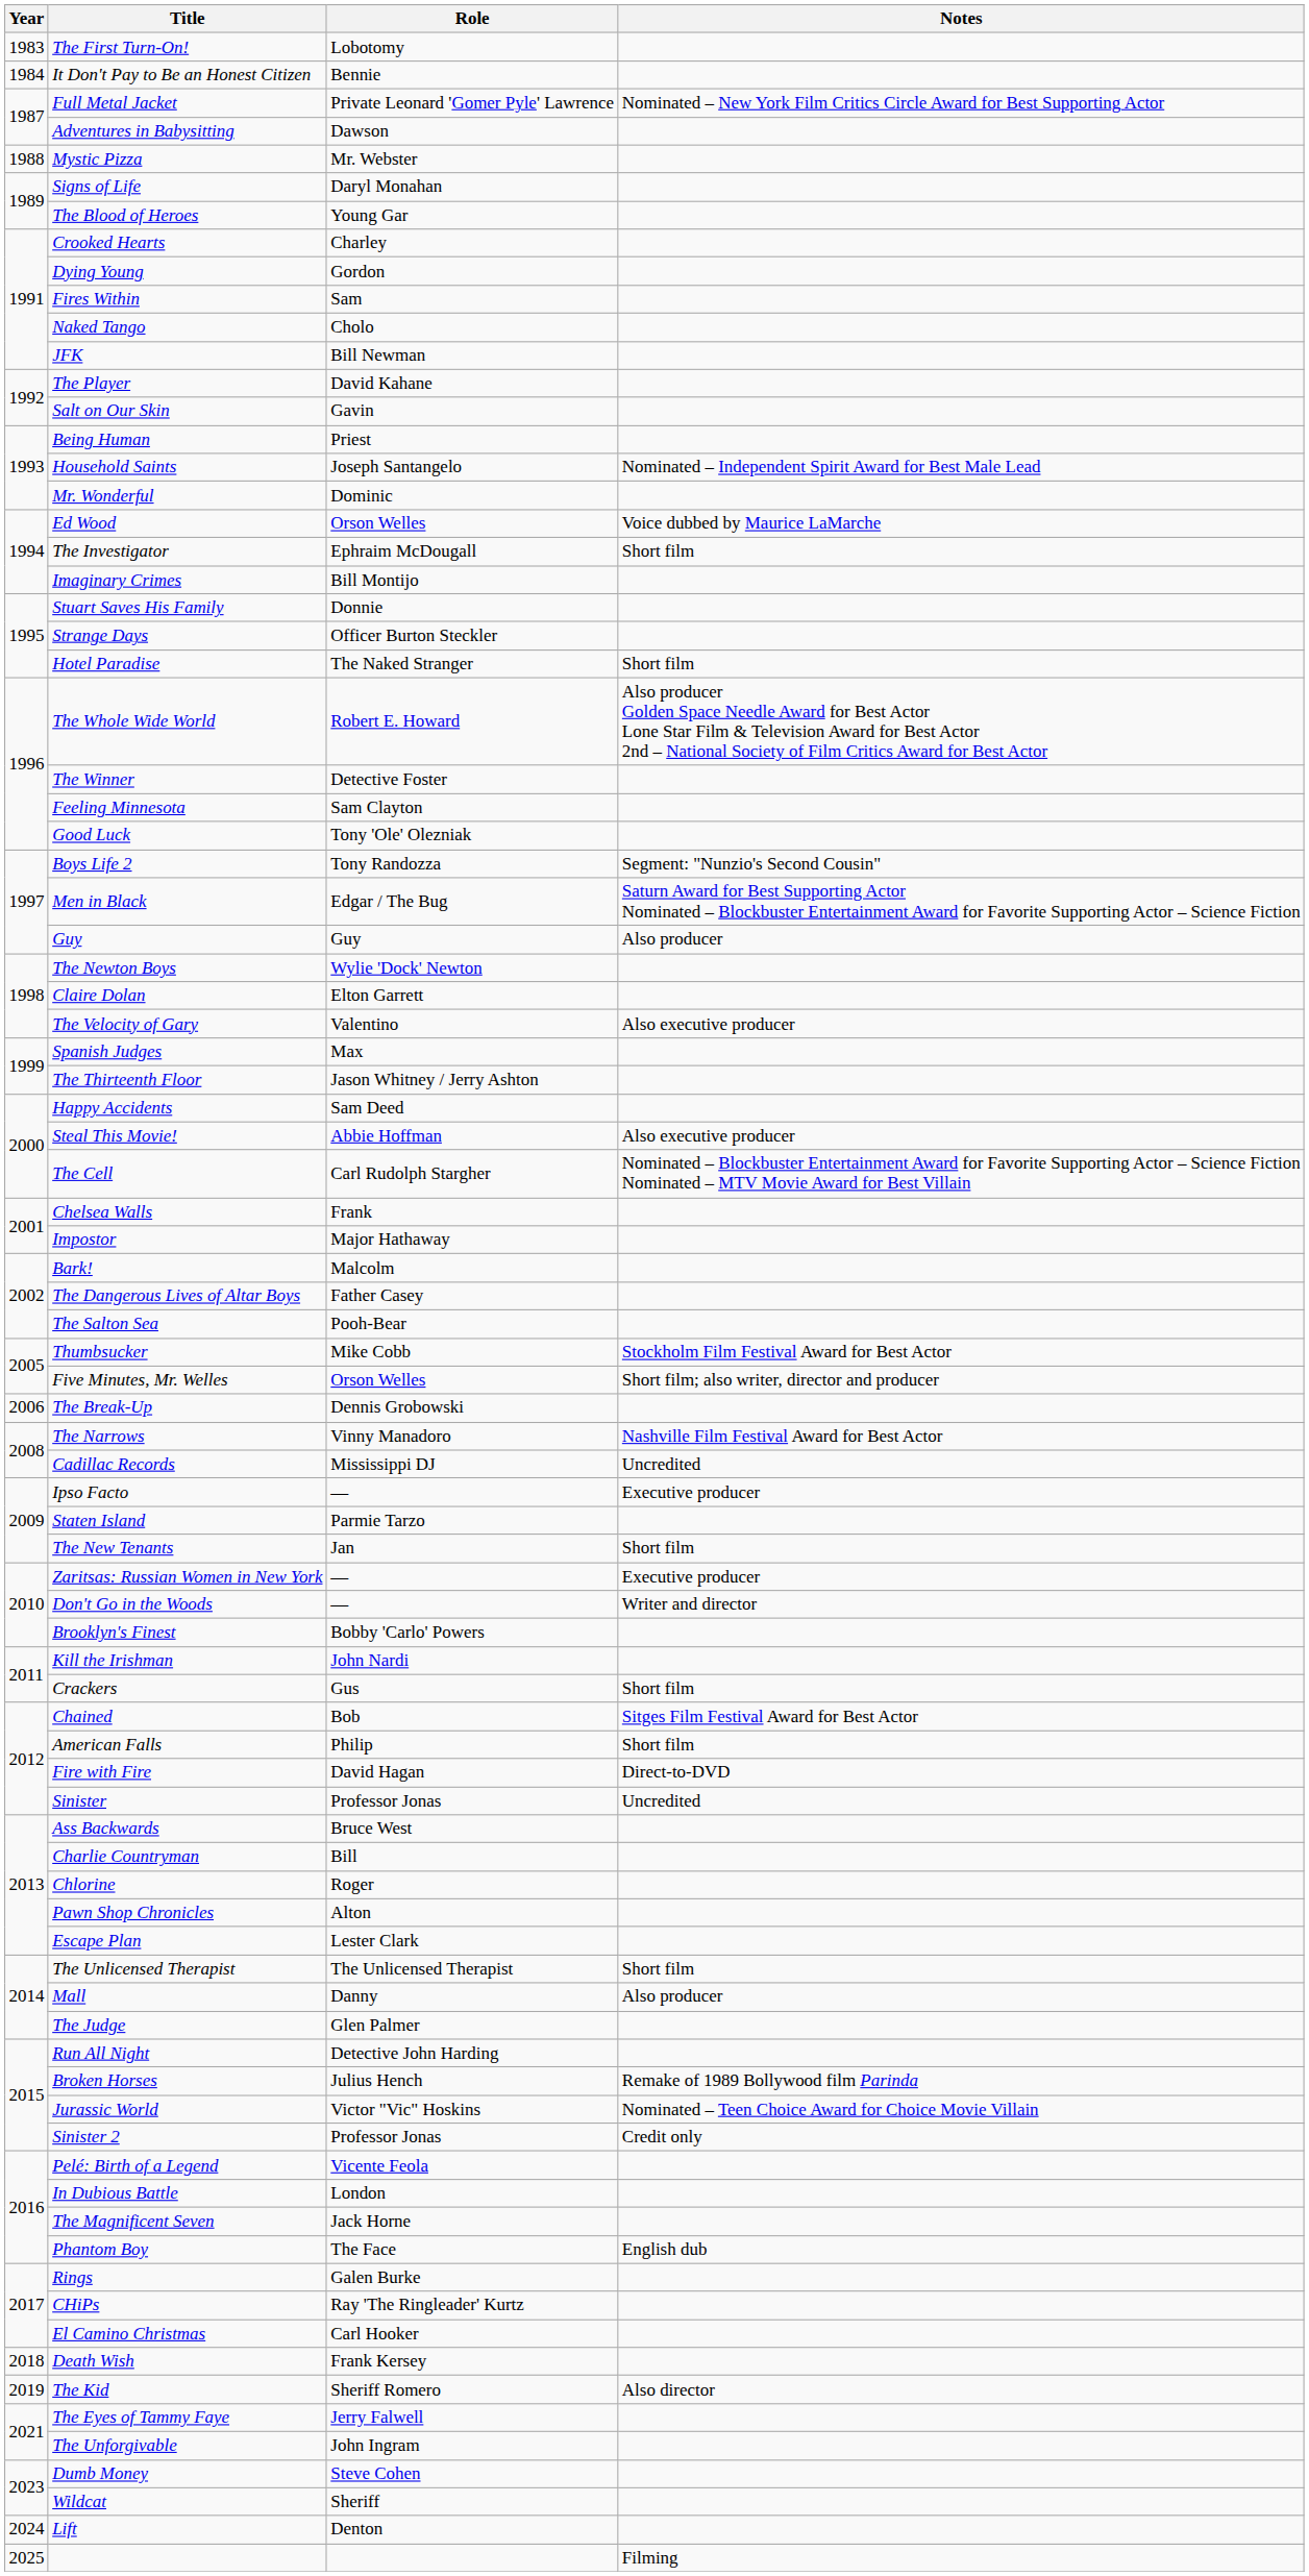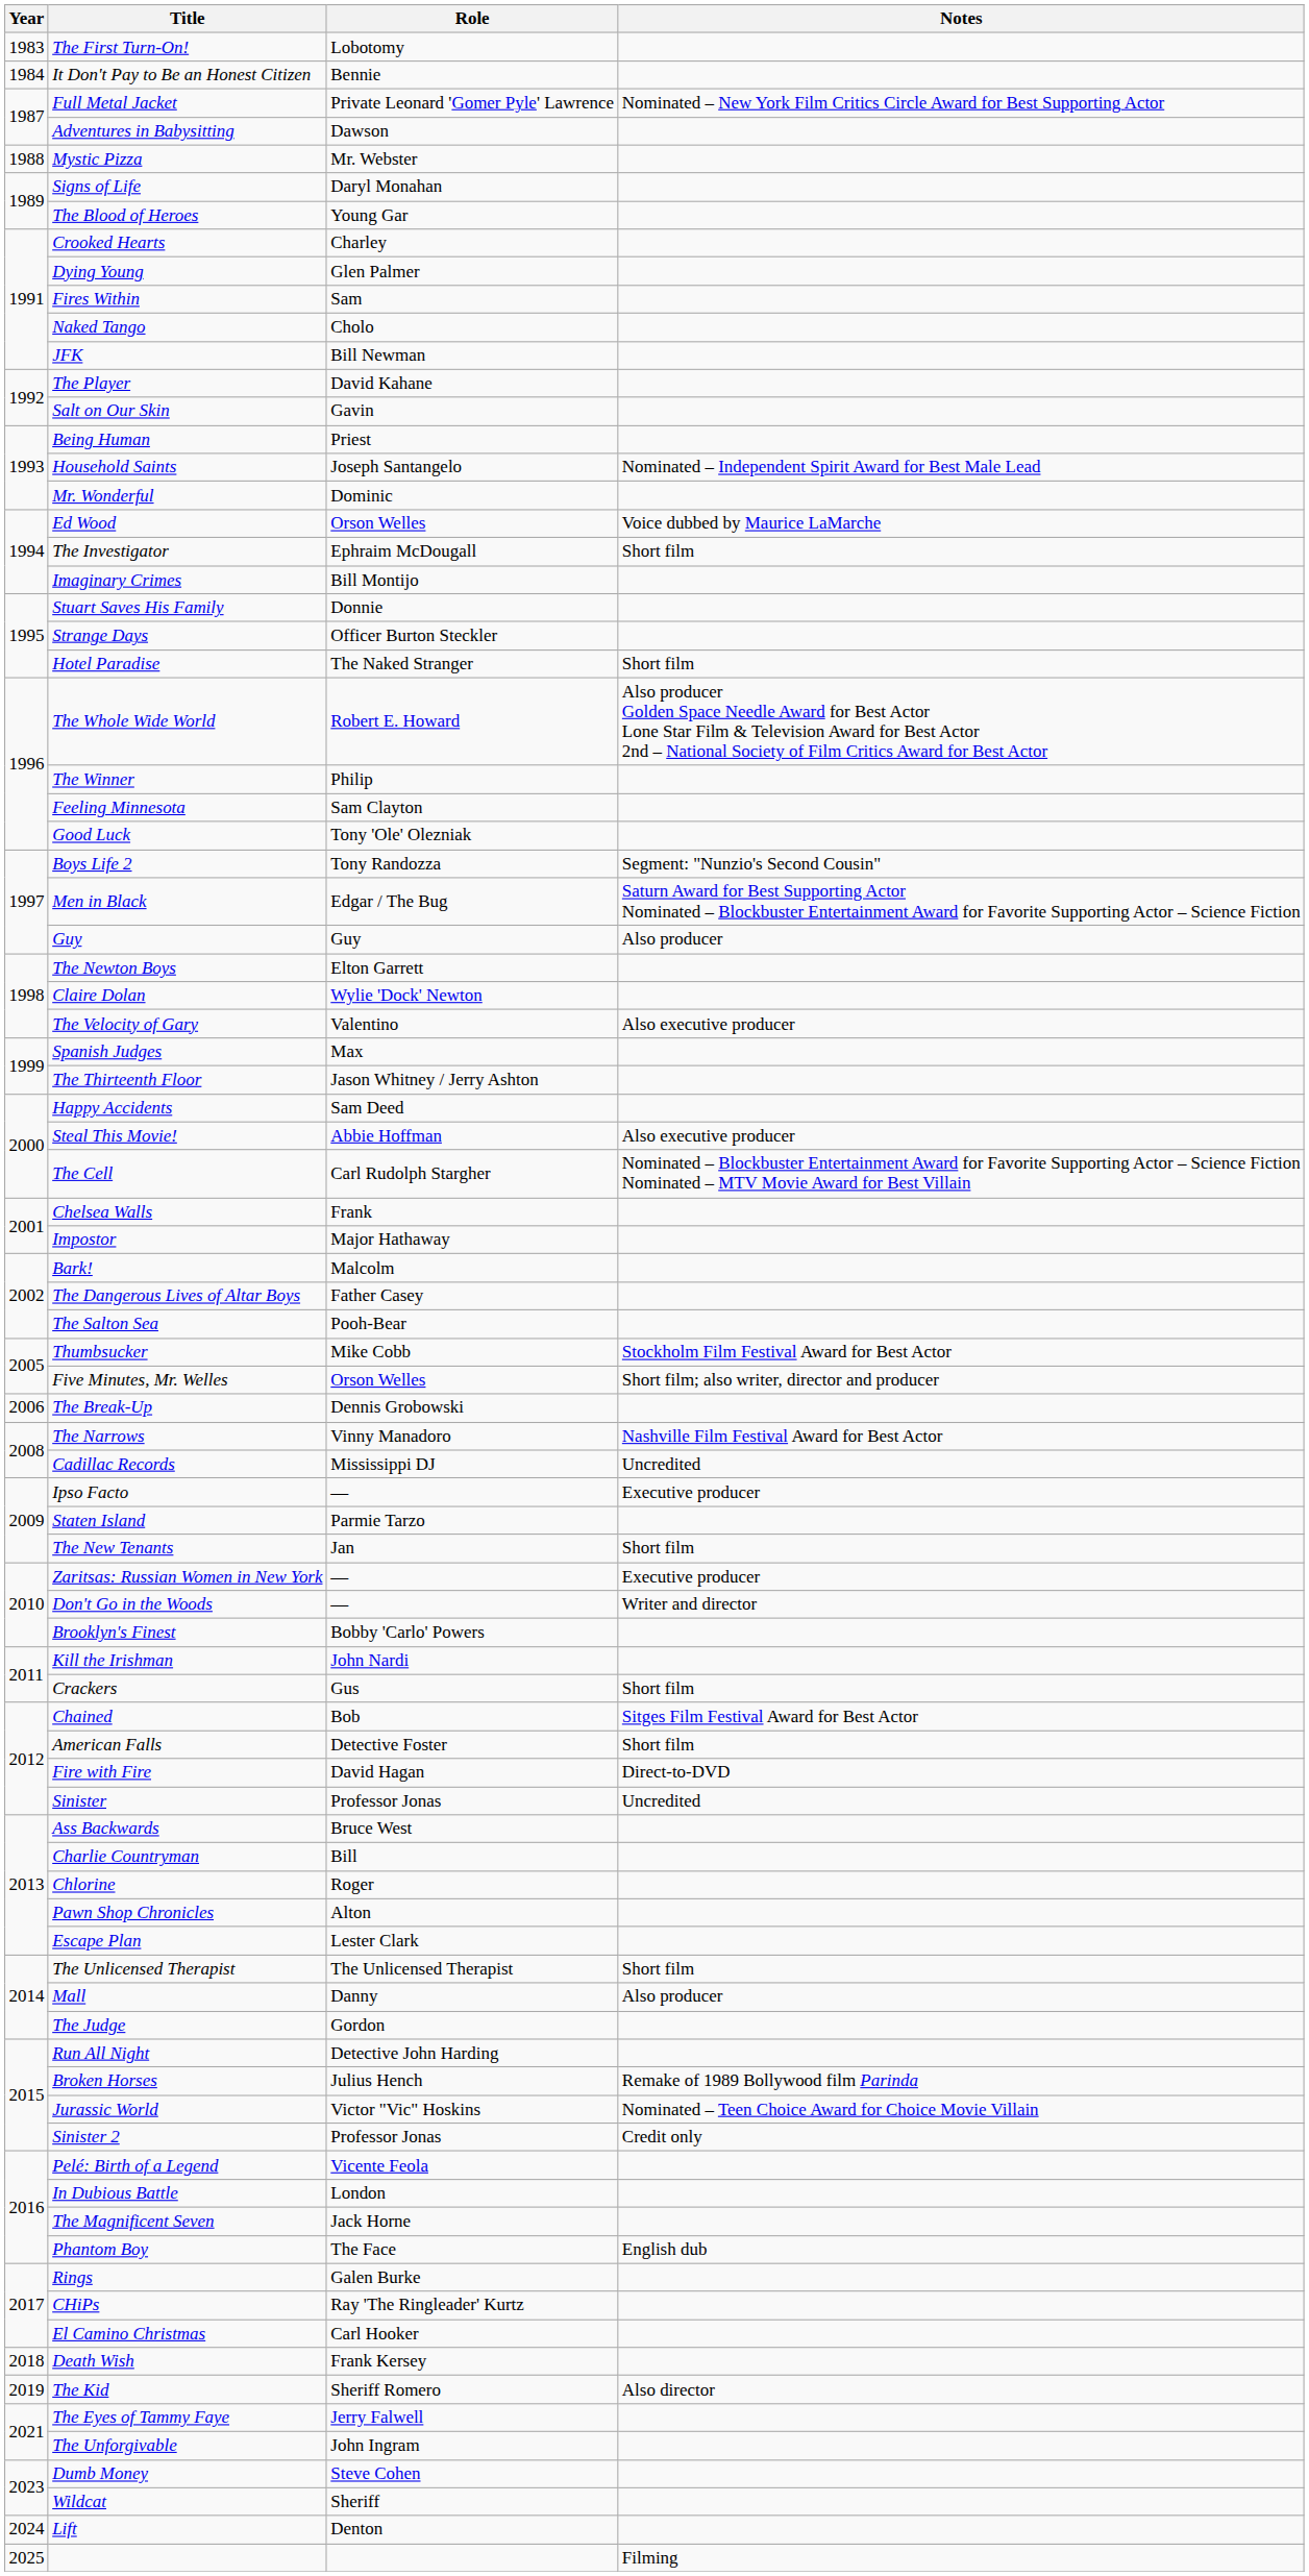 <table class="wikitable sortable">
 <tr>
 <th>Year</th>
 <th>Title</th>
 <th>Role</th>
 <th class="unsortable">Notes</th>
 </tr>
 <tr>
 <td>1983</td>
 <td><em><a href='#'>The First Turn-On!</a></em></td>
 <td>Lobotomy</td>
 <td></td>
 </tr>
 <tr>
 <td>1984</td>
 <td><em>It Don't Pay to Be an Honest Citizen</em></td>
 <td>Bennie</td>
 <td></td>
 </tr>
 <tr>
 <td rowspan=2>1987</td>
 <td><em><a href='#'>Full Metal Jacket</a></em></td>
 <td>Private Leonard '<a href='#'>Gomer Pyle</a>' Lawrence</td>
 <td>Nominated – <a href='#'>New York Film Critics Circle Award for Best Supporting Actor</a></td>
 </tr>
 <tr>
 <td><em><a href='#'>Adventures in Babysitting</a></em></td>
 <td>Dawson</td>
 <td></td>
 </tr>
 <tr>
 <td>1988</td>
 <td><em><a href='#'>Mystic Pizza</a></em></td>
 <td>Mr. Webster</td>
 <td></td>
 </tr>
 <tr>
 <td rowspan=2>1989</td>
 <td><em><a href='#'>Signs of Life</a></em></td>
 <td>Daryl Monahan</td>
 <td></td>
 </tr>
 <tr>
 <td><em><a href='#'>The Blood of Heroes</a></em></td>
 <td>Young Gar</td>
 <td></td>
 </tr>
 <tr>
 <td rowspan=5>1991</td>
 <td><em><a href='#'>Crooked Hearts</a></em></td>
 <td>Charley</td>
 <td></td>
 </tr>
 <tr>
 <td><em><a href='#'>Dying Young</a></em></td>
-<td>Gordon</td>
+<td>Glen Palmer</td>
 <td></td>
 </tr>
 <tr>
 <td><em><a href='#'>Fires Within</a></em></td>
 <td>Sam</td>
 <td></td>
 </tr>
 <tr>
 <td><em><a href='#'>Naked Tango</a></em></td>
 <td>Cholo</td>
 <td></td>
 </tr>
 <tr>
 <td><em><a href='#'>JFK</a></em></td>
 <td>Bill Newman</td>
 <td></td>
 </tr>
 <tr>
 <td rowspan=2>1992</td>
 <td><em><a href='#'>The Player</a></em></td>
 <td>David Kahane</td>
 <td></td>
 </tr>
 <tr>
 <td><em><a href='#'>Salt on Our Skin</a></em></td>
 <td>Gavin</td>
 <td></td>
 </tr>
 <tr>
 <td rowspan=3>1993</td>
 <td><em><a href='#'>Being Human</a></em></td>
 <td>Priest</td>
 <td></td>
 </tr>
 <tr>
 <td><em><a href='#'>Household Saints</a></em></td>
 <td>Joseph Santangelo</td>
 <td>Nominated – <a href='#'>Independent Spirit Award for Best Male Lead</a></td>
 </tr>
 <tr>
 <td><em><a href='#'>Mr. Wonderful</a></em></td>
 <td>Dominic</td>
 <td></td>
 </tr>
 <tr>
 <td rowspan=3>1994</td>
 <td><em><a href='#'>Ed Wood</a></em></td>
 <td><a href='#'>Orson Welles</a></td>
 <td>Voice dubbed by <a href='#'>Maurice LaMarche</a></td>
 </tr>
 <tr>
 <td><em>The Investigator</em></td>
 <td>Ephraim McDougall</td>
 <td>Short film</td>
 </tr>
 <tr>
 <td><em><a href='#'>Imaginary Crimes</a></em></td>
 <td>Bill Montijo</td>
 <td></td>
 </tr>
 <tr>
 <td rowspan=3>1995</td>
 <td><em><a href='#'>Stuart Saves His Family</a></em></td>
 <td>Donnie</td>
 <td></td>
 </tr>
 <tr>
 <td><em><a href='#'>Strange Days</a></em></td>
 <td>Officer Burton Steckler</td>
 <td></td>
 </tr>
 <tr>
 <td><em><a href='#'>Hotel Paradise</a></em></td>
 <td>The Naked Stranger</td>
 <td>Short film</td>
 </tr>
 <tr>
 <td rowspan=4>1996</td>
 <td><em><a href='#'>The Whole Wide World</a></em></td>
 <td><a href='#'>Robert E. Howard</a></td>
 <td>Also producer<br><a href='#'>Golden Space Needle Award</a> for Best Actor<br>Lone Star Film & Television Award for Best Actor<br>2nd – <a href='#'>National Society of Film Critics Award for Best Actor</a></td>
 </tr>
 <tr>
 <td><em><a href='#'>The Winner</a></em></td>
-<td>Detective Foster</td>
+<td>Philip</td>
 <td></td>
 </tr>
 <tr>
 <td><em><a href='#'>Feeling Minnesota</a></em></td>
 <td>Sam Clayton</td>
 <td></td>
 </tr>
 <tr>
 <td><em><a href='#'>Good Luck</a></em></td>
 <td>Tony 'Ole' Olezniak</td>
 <td></td>
 </tr>
 <tr>
 <td rowspan=3>1997</td>
 <td><em><a href='#'>Boys Life 2</a></em></td>
 <td>Tony Randozza</td>
 <td>Segment: "Nunzio's Second Cousin"</td>
 </tr>
 <tr>
 <td><em><a href='#'>Men in Black</a></em></td>
 <td>Edgar / The Bug</td>
 <td><a href='#'>Saturn Award for Best Supporting Actor</a><br>Nominated – <a href='#'>Blockbuster Entertainment Award</a> for Favorite Supporting Actor – Science Fiction</td>
 </tr>
 <tr>
 <td><em><a href='#'>Guy</a></em></td>
 <td>Guy</td>
 <td>Also producer</td>
 </tr>
 <tr>
 <td rowspan=3>1998</td>
 <td><em><a href='#'>The Newton Boys</a></em></td>
-<td><a href='#'>Wylie 'Dock' Newton</a></td>
+<td>Elton Garrett</td>
 <td></td>
 </tr>
 <tr>
 <td><em><a href='#'>Claire Dolan</a></em></td>
-<td>Elton Garrett</td>
+<td><a href='#'>Wylie 'Dock' Newton</a></td>
 <td></td>
 </tr>
 <tr>
 <td><em><a href='#'>The Velocity of Gary</a></em></td>
 <td>Valentino</td>
 <td>Also executive producer</td>
 </tr>
 <tr>
 <td rowspan=2>1999</td>
 <td><em><a href='#'>Spanish Judges</a></em></td>
 <td>Max</td>
 <td></td>
 </tr>
 <tr>
 <td><em><a href='#'>The Thirteenth Floor</a></em></td>
 <td>Jason Whitney / Jerry Ashton</td>
 <td></td>
 </tr>
 <tr>
 <td rowspan=3>2000</td>
 <td><em><a href='#'>Happy Accidents</a></em></td>
 <td>Sam Deed</td>
 <td></td>
 </tr>
 <tr>
 <td><em><a href='#'>Steal This Movie!</a></em></td>
 <td><a href='#'>Abbie Hoffman</a></td>
 <td>Also executive producer</td>
 </tr>
 <tr>
 <td><em><a href='#'>The Cell</a></em></td>
 <td>Carl Rudolph Stargher</td>
 <td>Nominated – <a href='#'>Blockbuster Entertainment Award</a> for Favorite Supporting Actor – Science Fiction<br>Nominated – <a href='#'>MTV Movie Award for Best Villain</a></td>
 </tr>
 <tr>
 <td rowspan=2>2001</td>
 <td><em><a href='#'>Chelsea Walls</a></em></td>
 <td>Frank</td>
 <td></td>
 </tr>
 <tr>
 <td><em><a href='#'>Impostor</a></em></td>
 <td>Major Hathaway</td>
 <td></td>
 </tr>
 <tr>
 <td rowspan=3>2002</td>
 <td><em><a href='#'>Bark!</a></em></td>
 <td>Malcolm</td>
 <td></td>
 </tr>
 <tr>
 <td><em><a href='#'>The Dangerous Lives of Altar Boys</a></em></td>
 <td>Father Casey</td>
 <td></td>
 </tr>
 <tr>
 <td><em><a href='#'>The Salton Sea</a></em></td>
 <td>Pooh-Bear</td>
 <td></td>
 </tr>
 <tr>
 <td rowspan=2>2005</td>
 <td><em><a href='#'>Thumbsucker</a></em></td>
 <td>Mike Cobb</td>
 <td><a href='#'>Stockholm Film Festival</a> Award for Best Actor</td>
 </tr>
 <tr>
 <td><em>Five Minutes, Mr. Welles</em></td>
 <td><a href='#'>Orson Welles</a></td>
 <td>Short film; also writer, director and producer</td>
 </tr>
 <tr>
 <td>2006</td>
 <td><em><a href='#'>The Break-Up</a></em></td>
 <td>Dennis Grobowski</td>
 <td></td>
 </tr>
 <tr>
 <td rowspan=2>2008</td>
 <td><em><a href='#'>The Narrows</a></em></td>
 <td>Vinny Manadoro</td>
 <td><a href='#'>Nashville Film Festival</a> Award for Best Actor</td>
 </tr>
 <tr>
 <td><em><a href='#'>Cadillac Records</a></em></td>
 <td>Mississippi DJ</td>
 <td>Uncredited</td>
 </tr>
 <tr>
 <td rowspan=3>2009</td>
 <td><em>Ipso Facto</em></td>
 <td>—</td>
 <td>Executive producer</td>
 </tr>
 <tr>
 <td><em><a href='#'>Staten Island</a></em></td>
 <td>Parmie Tarzo</td>
 <td></td>
 </tr>
 <tr>
 <td><em><a href='#'>The New Tenants</a></em></td>
 <td>Jan</td>
 <td>Short film</td>
 </tr>
 <tr>
 <td rowspan=3>2010</td>
 <td><em><a href='#'>Zaritsas: Russian Women in New York</a></em></td>
 <td>—</td>
 <td>Executive producer</td>
 </tr>
 <tr>
 <td><em><a href='#'>Don't Go in the Woods</a></em></td>
 <td>—</td>
 <td>Writer and director</td>
 </tr>
 <tr>
 <td><em><a href='#'>Brooklyn's Finest</a></em></td>
 <td>Bobby 'Carlo' Powers</td>
 <td></td>
 </tr>
 <tr>
 <td rowspan=2>2011</td>
 <td><em><a href='#'>Kill the Irishman</a></em></td>
 <td><a href='#'>John Nardi</a></td>
 <td></td>
 </tr>
 <tr>
 <td><em>Crackers</em></td>
 <td>Gus</td>
 <td>Short film</td>
 </tr>
 <tr>
 <td rowspan=4>2012</td>
 <td><em><a href='#'>Chained</a></em></td>
 <td>Bob</td>
 <td><a href='#'>Sitges Film Festival</a> Award for Best Actor</td>
 </tr>
 <tr>
 <td><em>American Falls</em></td>
-<td>Philip</td>
+<td>Detective Foster</td>
 <td>Short film</td>
 </tr>
 <tr>
 <td><em><a href='#'>Fire with Fire</a></em></td>
 <td>David Hagan</td>
 <td>Direct-to-DVD</td>
 </tr>
 <tr>
 <td><em><a href='#'>Sinister</a></em></td>
 <td>Professor Jonas</td>
 <td>Uncredited</td>
 </tr>
 <tr>
 <td rowspan=5>2013</td>
 <td><em><a href='#'>Ass Backwards</a></em></td>
 <td>Bruce West</td>
 <td></td>
 </tr>
 <tr>
 <td><em><a href='#'>Charlie Countryman</a></em></td>
 <td>Bill</td>
 <td></td>
 </tr>
 <tr>
 <td><em><a href='#'>Chlorine</a></em></td>
 <td>Roger</td>
 <td></td>
 </tr>
 <tr>
 <td><em><a href='#'>Pawn Shop Chronicles</a></em></td>
 <td>Alton</td>
 <td></td>
 </tr>
 <tr>
 <td><em><a href='#'>Escape Plan</a></em></td>
 <td>Lester Clark</td>
 <td></td>
 </tr>
 <tr>
 <td rowspan=3>2014</td>
 <td><em>The Unlicensed Therapist</em></td>
 <td>The Unlicensed Therapist</td>
 <td>Short film</td>
 </tr>
 <tr>
 <td><em><a href='#'>Mall</a></em></td>
 <td>Danny</td>
 <td>Also producer</td>
 </tr>
 <tr>
 <td><em><a href='#'>The Judge</a></em></td>
-<td>Glen Palmer</td>
+<td>Gordon</td>
 <td></td>
 </tr>
 <tr>
 <td rowspan=4>2015</td>
 <td><em><a href='#'>Run All Night</a></em></td>
 <td>Detective John Harding</td>
 <td></td>
 </tr>
 <tr>
 <td><em><a href='#'>Broken Horses</a></em></td>
 <td>Julius Hench</td>
 <td>Remake of 1989 Bollywood film <em><a href='#'>Parinda</a></em></td>
 </tr>
 <tr>
 <td><em><a href='#'>Jurassic World</a></em></td>
 <td>Victor "Vic" Hoskins</td>
 <td>Nominated – <a href='#'>Teen Choice Award for Choice Movie Villain</a></td>
 </tr>
 <tr>
 <td><em><a href='#'>Sinister 2</a></em></td>
 <td>Professor Jonas</td>
 <td>Credit only</td>
 </tr>
 <tr>
 <td rowspan=4>2016</td>
 <td><em><a href='#'>Pelé: Birth of a Legend</a></em></td>
 <td><a href='#'>Vicente Feola</a></td>
 <td></td>
 </tr>
 <tr>
 <td><em><a href='#'>In Dubious Battle</a></em></td>
 <td>London</td>
 <td></td>
 </tr>
 <tr>
 <td><em><a href='#'>The Magnificent Seven</a></em></td>
 <td>Jack Horne</td>
 <td></td>
 </tr>
 <tr>
 <td><em><a href='#'>Phantom Boy</a></em></td>
 <td>The Face</td>
 <td>English dub</td>
 </tr>
 <tr>
 <td rowspan=3>2017</td>
 <td><em><a href='#'>Rings</a></em></td>
 <td>Galen Burke</td>
 <td></td>
 </tr>
 <tr>
 <td><em><a href='#'>CHiPs</a></em></td>
 <td>Ray 'The Ringleader' Kurtz</td>
 <td></td>
 </tr>
 <tr>
 <td><em><a href='#'>El Camino Christmas</a></em></td>
 <td>Carl Hooker</td>
 <td></td>
 </tr>
 <tr>
 <td>2018</td>
 <td><em><a href='#'>Death Wish</a></em></td>
 <td>Frank Kersey</td>
 <td></td>
 </tr>
 <tr>
 <td>2019</td>
 <td><em><a href='#'>The Kid</a></em></td>
 <td>Sheriff Romero</td>
 <td>Also director</td>
 </tr>
 <tr>
 <td rowspan=2>2021</td>
 <td><em><a href='#'>The Eyes of Tammy Faye</a></em></td>
 <td><a href='#'>Jerry Falwell</a></td>
 <td></td>
 </tr>
 <tr>
 <td><em><a href='#'>The Unforgivable</a></em></td>
 <td>John Ingram</td>
 <td></td>
 </tr>
 <tr>
 <td rowspan=2>2023</td>
 <td><em><a href='#'>Dumb Money</a></em></td>
 <td><a href='#'>Steve Cohen</a></td>
 <td></td>
 </tr>
 <tr>
 <td><em><a href='#'>Wildcat</a></em></td>
 <td>Sheriff</td>
 <td></td>
 </tr>
 <tr>
 <td>2024</td>
 <td><em><a href='#'>Lift</a></em></td>
 <td>Denton</td>
 <td></td>
 </tr>
 <tr>
 <td>2025</td>
 <td></td>
 <td></td>
 <td>Filming</td>
 </tr>
 </table>
